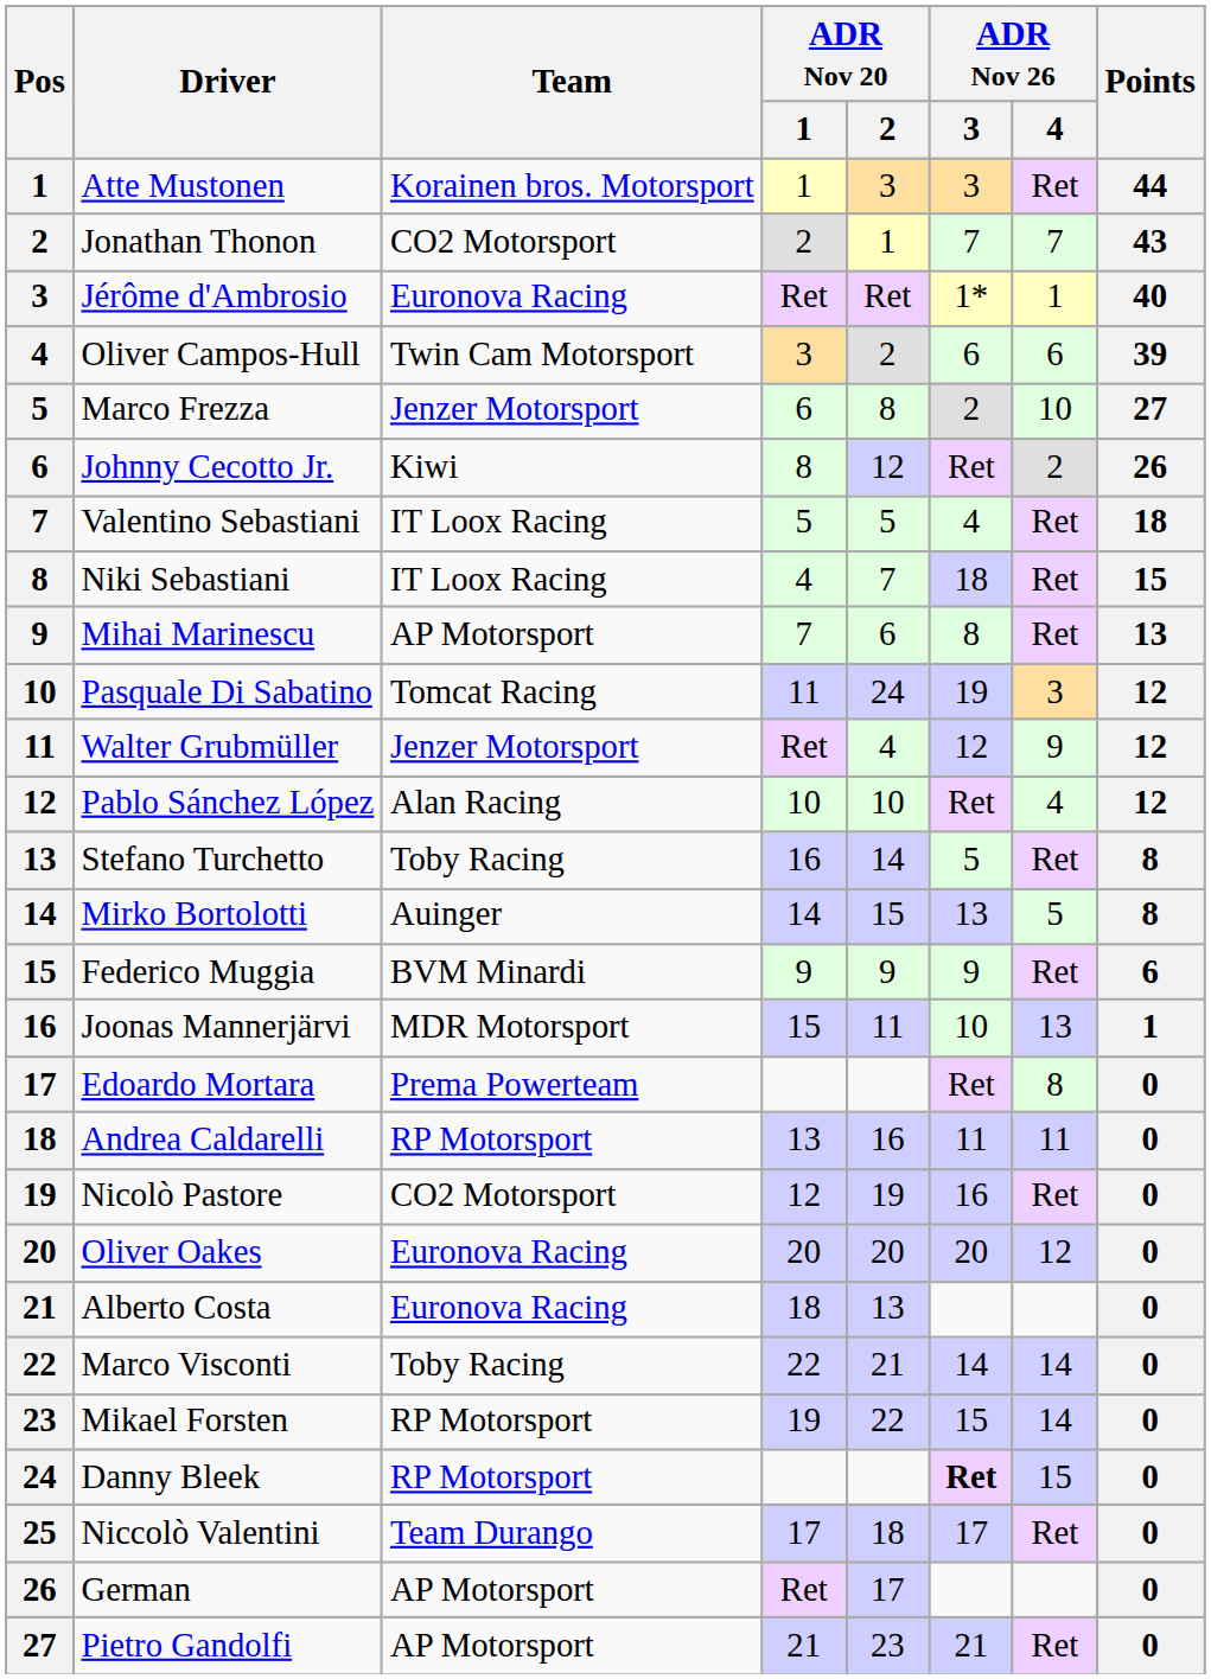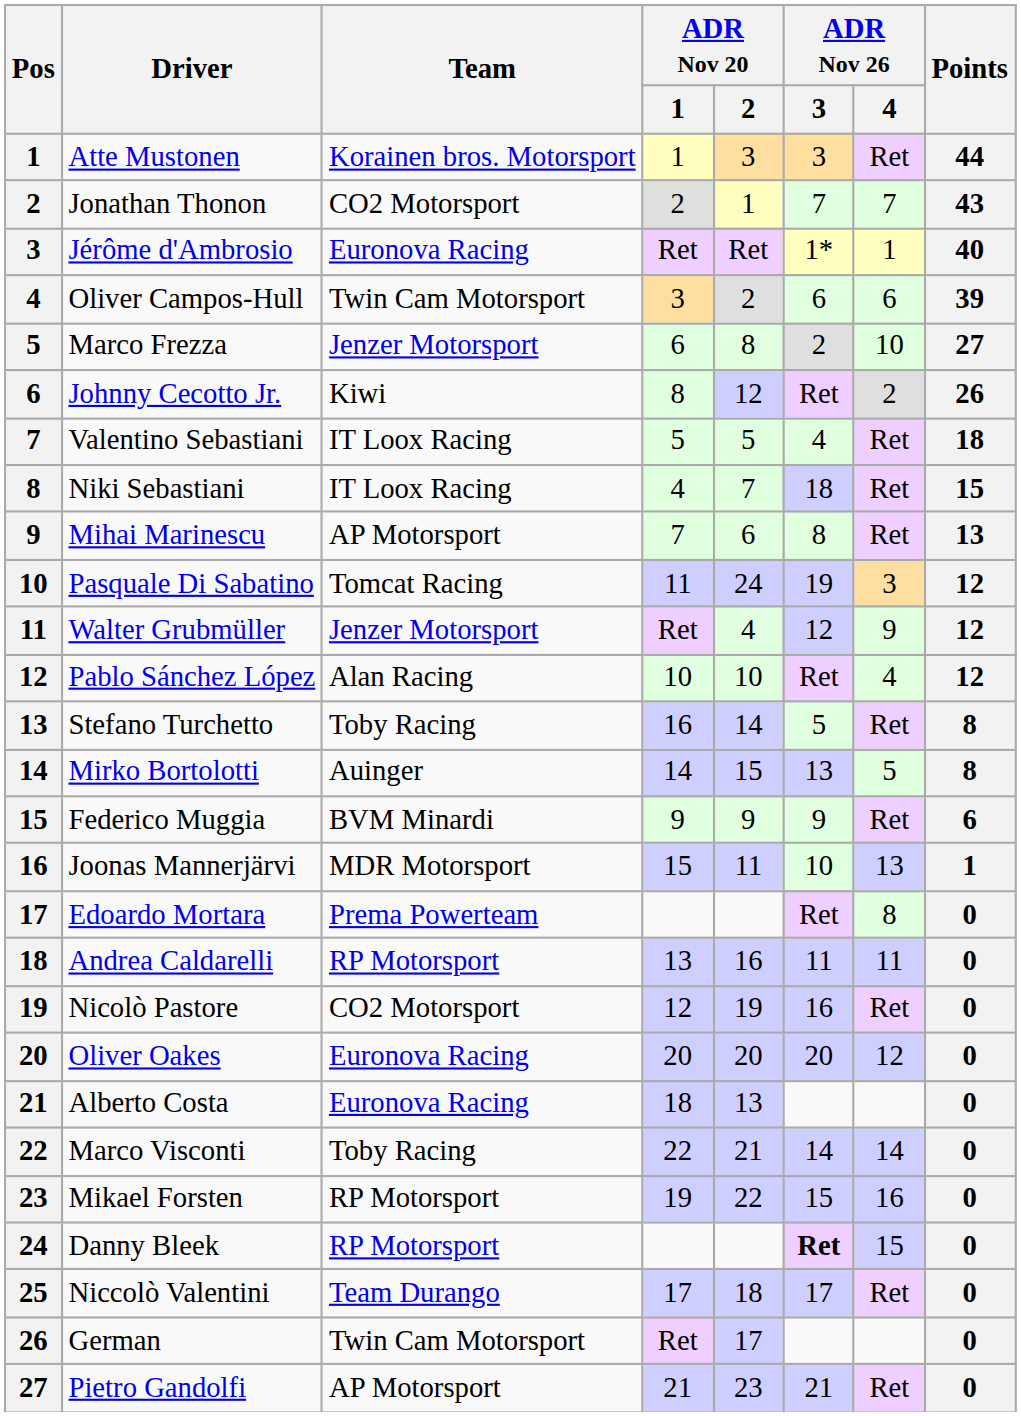 <table class="wikitable" style="font-size:85%; text-align: center;">
 <tr>
 <th rowspan=2>Pos</th>
 <th rowspan=2>Driver</th>
 <th rowspan=2>Team</th>
 <th colspan=2> <a href='#'>ADR</a><br><small>Nov 20</small></th>
 <th colspan=2> <a href='#'>ADR</a><br><small>Nov 26</small></th>
 <th rowspan=2>Points</th>
 </tr>
 <tr>
 <th width="27">1</th>
 <th width="27">2</th>
 <th width="27">3</th>
 <th width="27">4</th>
 </tr>
 <tr>
 <th>1</th>
 <td align=left nowrap> <a href='#'>Atte Mustonen</a></td>
 <td align=left nowrap><a href='#'>Korainen bros. Motorsport</a></td>
 <td style="background:#FFFFBF;">1</td>
 <td style="background:#FFDF9F;">3</td>
 <td style="background:#FFDF9F;">3</td>
 <td style="background:#EFCFFF;">Ret</td>
 <th>44</th>
 </tr>
 <tr>
 <th>2</th>
 <td align=left nowrap> Jonathan Thonon</td>
 <td align=left nowrap>CO2 Motorsport</td>
 <td style="background:#DFDFDF;">2</td>
 <td style="background:#FFFFBF;">1</td>
 <td style="background:#DFFFDF;">7</td>
 <td style="background:#DFFFDF;">7</td>
 <th>43</th>
 </tr>
 <tr>
 <th>3</th>
 <td align=left nowrap> <a href='#'>Jérôme d'Ambrosio</a></td>
 <td align=left nowrap><a href='#'>Euronova Racing</a></td>
 <td style="background:#EFCFFF;">Ret</td>
 <td style="background:#EFCFFF;">Ret</td>
 <td style="background:#FFFFBF;">1*</td>
 <td style="background:#FFFFBF;">1</td>
 <th>40</th>
 </tr>
 <tr>
 <th>4</th>
 <td align=left nowrap> Oliver Campos-Hull</td>
 <td align=left nowrap>Twin Cam Motorsport</td>
 <td style="background:#FFDF9F;">3</td>
 <td style="background:#DFDFDF;">2</td>
 <td style="background:#DFFFDF;">6</td>
 <td style="background:#DFFFDF;">6</td>
 <th>39</th>
 </tr>
 <tr>
 <th>5</th>
 <td align=left nowrap> Marco Frezza</td>
 <td align=left nowrap><a href='#'>Jenzer Motorsport</a></td>
 <td style="background:#DFFFDF;">6</td>
 <td style="background:#DFFFDF;">8</td>
 <td style="background:#DFDFDF;">2</td>
 <td style="background:#DFFFDF;">10</td>
 <th>27</th>
 </tr>
 <tr>
 <th>6</th>
 <td align=left nowrap> <a href='#'>Johnny Cecotto Jr.</a></td>
 <td align=left nowrap>Kiwi</td>
 <td style="background:#DFFFDF;">8</td>
 <td style="background:#CFCFFF;">12</td>
 <td style="background:#EFCFFF;">Ret</td>
 <td style="background:#DFDFDF;">2</td>
 <th>26</th>
 </tr>
 <tr>
 <th>7</th>
 <td align=left nowrap> Valentino Sebastiani</td>
 <td align=left nowrap>IT Loox Racing</td>
 <td style="background:#DFFFDF;">5</td>
 <td style="background:#DFFFDF;">5</td>
 <td style="background:#DFFFDF;">4</td>
 <td style="background:#EFCFFF;">Ret</td>
 <th>18</th>
 </tr>
 <tr>
 <th>8</th>
 <td align=left nowrap> Niki Sebastiani</td>
 <td align=left nowrap>IT Loox Racing</td>
 <td style="background:#DFFFDF;">4</td>
 <td style="background:#DFFFDF;">7</td>
 <td style="background:#CFCFFF;">18</td>
 <td style="background:#EFCFFF;">Ret</td>
 <th>15</th>
 </tr>
 <tr>
 <th>9</th>
 <td align=left nowrap> <a href='#'>Mihai Marinescu</a></td>
 <td align=left nowrap>AP Motorsport</td>
 <td style="background:#DFFFDF;">7</td>
 <td style="background:#DFFFDF;">6</td>
 <td style="background:#DFFFDF;">8</td>
 <td style="background:#EFCFFF;">Ret</td>
 <th>13</th>
 </tr>
 <tr>
 <th>10</th>
 <td align=left nowrap> <a href='#'>Pasquale Di Sabatino</a></td>
 <td align=left nowrap>Tomcat Racing</td>
 <td style="background:#CFCFFF;">11</td>
 <td style="background:#CFCFFF;">24</td>
 <td style="background:#CFCFFF;">19</td>
 <td style="background:#FFDF9F;">3</td>
 <th>12</th>
 </tr>
 <tr>
 <th>11</th>
 <td align=left nowrap> <a href='#'>Walter Grubmüller</a></td>
 <td align=left nowrap><a href='#'>Jenzer Motorsport</a></td>
 <td style="background:#EFCFFF;">Ret</td>
 <td style="background:#DFFFDF;">4</td>
 <td style="background:#CFCFFF;">12</td>
 <td style="background:#DFFFDF;">9</td>
 <th>12</th>
 </tr>
 <tr>
 <th>12</th>
 <td align=left nowrap> <a href='#'>Pablo Sánchez López</a></td>
 <td align=left nowrap>Alan Racing</td>
 <td style="background:#DFFFDF;">10</td>
 <td style="background:#DFFFDF;">10</td>
 <td style="background:#EFCFFF;">Ret</td>
 <td style="background:#DFFFDF;">4</td>
 <th>12</th>
 </tr>
 <tr>
 <th>13</th>
 <td align=left nowrap> Stefano Turchetto</td>
 <td align=left nowrap>Toby Racing</td>
 <td style="background:#CFCFFF;">16</td>
 <td style="background:#CFCFFF;">14</td>
 <td style="background:#DFFFDF;">5</td>
 <td style="background:#EFCFFF;">Ret</td>
 <th>8</th>
 </tr>
 <tr>
 <th>14</th>
 <td align=left nowrap> <a href='#'>Mirko Bortolotti</a></td>
 <td align=left nowrap>Auinger</td>
 <td style="background:#CFCFFF;">14</td>
 <td style="background:#CFCFFF;">15</td>
 <td style="background:#CFCFFF;">13</td>
 <td style="background:#DFFFDF;">5</td>
 <th>8</th>
 </tr>
 <tr>
 <th>15</th>
 <td align=left nowrap> Federico Muggia</td>
 <td align=left nowrap>BVM Minardi</td>
 <td style="background:#DFFFDF;">9</td>
 <td style="background:#DFFFDF;">9</td>
 <td style="background:#DFFFDF;">9</td>
 <td style="background:#EFCFFF;">Ret</td>
 <th>6</th>
 </tr>
 <tr>
 <th>16</th>
 <td align=left nowrap> Joonas Mannerjärvi</td>
 <td align=left nowrap>MDR Motorsport</td>
 <td style="background:#CFCFFF;">15</td>
 <td style="background:#CFCFFF;">11</td>
 <td style="background:#DFFFDF;">10</td>
 <td style="background:#CFCFFF;">13</td>
 <th>1</th>
 </tr>
 <tr>
 <th>17</th>
 <td align=left nowrap> <a href='#'>Edoardo Mortara</a></td>
 <td align=left nowrap><a href='#'>Prema Powerteam</a></td>
 <td></td>
 <td></td>
 <td style="background:#EFCFFF;">Ret</td>
 <td style="background:#DFFFDF;">8</td>
 <th>0</th>
 </tr>
 <tr>
 <th>18</th>
 <td align=left nowrap> <a href='#'>Andrea Caldarelli</a></td>
 <td align=left nowrap><a href='#'>RP Motorsport</a></td>
 <td style="background:#CFCFFF;">13</td>
 <td style="background:#CFCFFF;">16</td>
 <td style="background:#CFCFFF;">11</td>
 <td style="background:#CFCFFF;">11</td>
 <th>0</th>
 </tr>
 <tr>
 <th>19</th>
 <td align=left nowrap> Nicolò Pastore</td>
 <td align=left nowrap>CO2 Motorsport</td>
 <td style="background:#CFCFFF;">12</td>
 <td style="background:#CFCFFF;">19</td>
 <td style="background:#CFCFFF;">16</td>
 <td style="background:#EFCFFF;">Ret</td>
 <th>0</th>
 </tr>
 <tr>
 <th>20</th>
 <td align=left nowrap> <a href='#'>Oliver Oakes</a></td>
 <td align=left nowrap><a href='#'>Euronova Racing</a></td>
 <td style="background:#CFCFFF;">20</td>
 <td style="background:#CFCFFF;">20</td>
 <td style="background:#CFCFFF;">20</td>
 <td style="background:#CFCFFF;">12</td>
 <th>0</th>
 </tr>
 <tr>
 <th>21</th>
 <td align=left nowrap> Alberto Costa</td>
 <td align=left nowrap><a href='#'>Euronova Racing</a></td>
 <td style="background:#CFCFFF;">18</td>
 <td style="background:#CFCFFF;">13</td>
 <td></td>
 <td></td>
 <th>0</th>
 </tr>
 <tr>
 <th>22</th>
 <td align=left nowrap> Marco Visconti</td>
 <td align=left nowrap>Toby Racing</td>
 <td style="background:#CFCFFF;">22</td>
 <td style="background:#CFCFFF;">21</td>
 <td style="background:#CFCFFF;">14</td>
 <td style="background:#CFCFFF;">14</td>
 <th>0</th>
 </tr>
 <tr>
 <th>23</th>
 <td align=left nowrap> Mikael Forsten</td>
 <td align=left nowrap>RP Motorsport</td>
 <td style="background:#CFCFFF;">19</td>
 <td style="background:#CFCFFF;">22</td>
 <td style="background:#CFCFFF;">15</td>
-<td style="background:#CFCFFF;">14</td>
+<td style="background:#CFCFFF;">16</td>
 <th>0</th>
 </tr>
 <tr>
 <th>24</th>
 <td align=left nowrap> Danny Bleek</td>
 <td align=left nowrap><a href='#'>RP Motorsport</a></td>
 <td></td>
 <td></td>
 <td style="background:#EFCFFF;"><strong>Ret</strong></td>
 <td style="background:#CFCFFF;">15</td>
 <th>0</th>
 </tr>
 <tr>
 <th>25</th>
 <td align=left nowrap> Niccolò Valentini</td>
 <td align=left nowrap><a href='#'>Team Durango</a></td>
 <td style="background:#CFCFFF;">17</td>
 <td style="background:#CFCFFF;">18</td>
 <td style="background:#CFCFFF;">17</td>
 <td style="background:#EFCFFF;">Ret</td>
 <th>0</th>
 </tr>
 <tr>
 <th>26</th>
 <td align=left nowrap> German</td>
-<td align=left nowrap>AP Motorsport</td>
+<td align=left nowrap>Twin Cam Motorsport</td>
 <td style="background:#EFCFFF;">Ret</td>
 <td style="background:#CFCFFF;">17</td>
 <td></td>
 <td></td>
 <th>0</th>
 </tr>
 <tr>
 <th>27</th>
 <td align=left nowrap> <a href='#'>Pietro Gandolfi</a></td>
 <td align=left nowrap>AP Motorsport</td>
 <td style="background:#CFCFFF;">21</td>
 <td style="background:#CFCFFF;">23</td>
 <td style="background:#CFCFFF;">21</td>
 <td style="background:#EFCFFF;">Ret</td>
 <th>0</th>
 </tr>
 </table>
